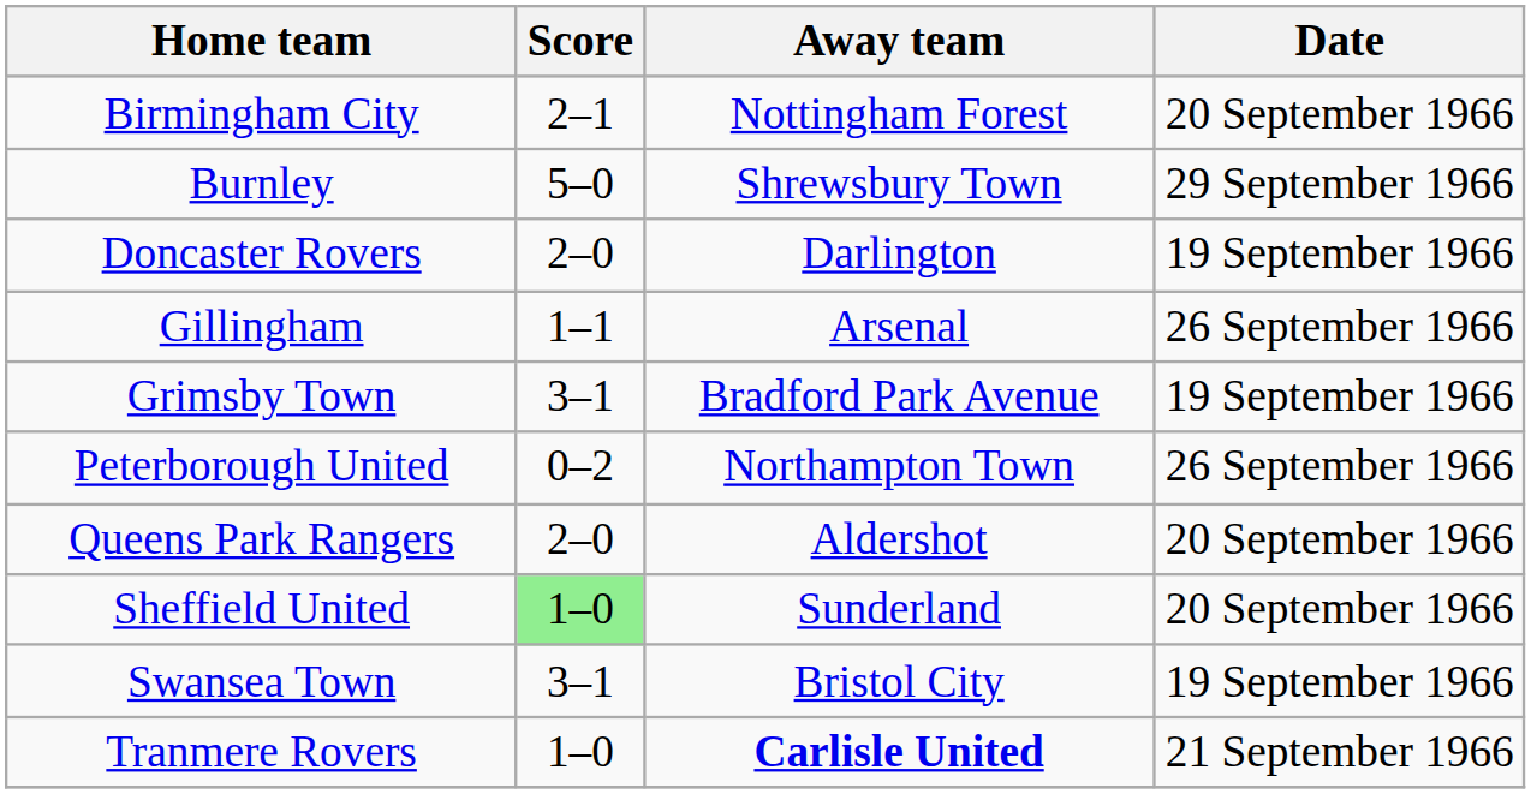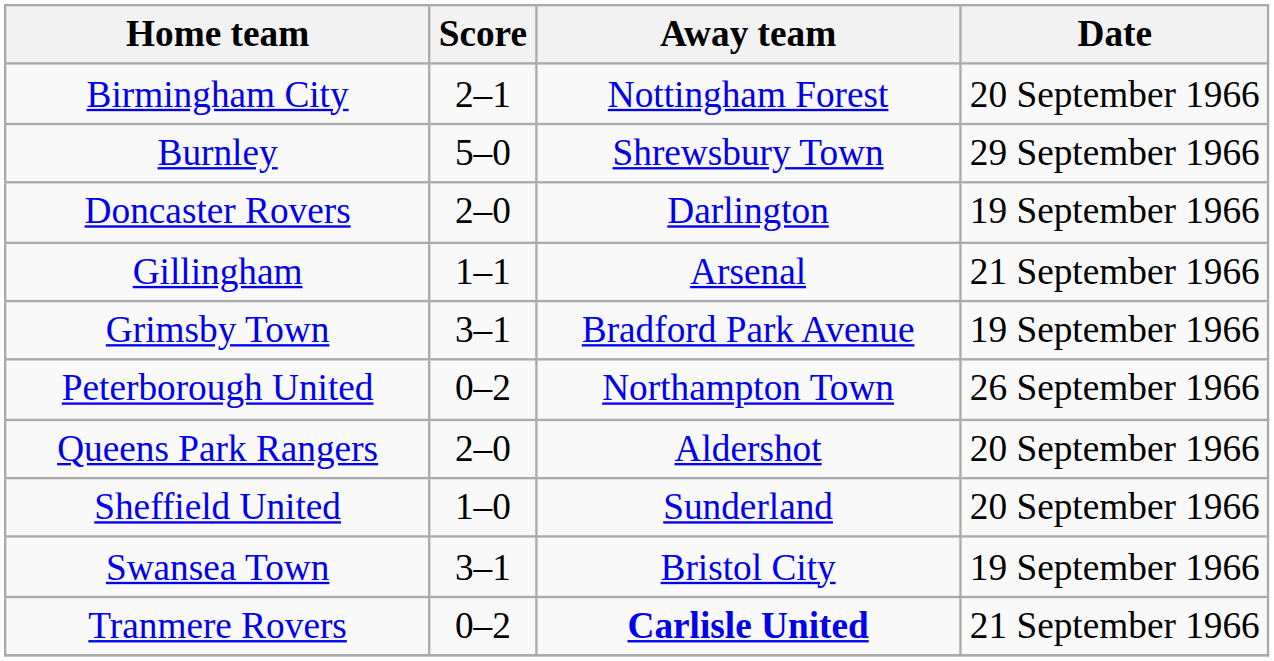 <table class="wikitable" style="text-align:center;">
 <tr>
 <th width=175>Home team</th>
 <th width=20>Score</th>
 <th width=175>Away team</th>
 <th width=125>Date</th>
 </tr>
 <tr>
 <td><a href='#'>Birmingham City</a></td>
 <td>2–1</td>
 <td><a href='#'>Nottingham Forest</a></td>
 <td>20 September 1966</td>
 </tr>
 <tr>
 <td><a href='#'>Burnley</a></td>
 <td>5–0</td>
 <td><a href='#'>Shrewsbury Town</a></td>
 <td>29 September 1966</td>
 </tr>
 <tr>
 <td><a href='#'>Doncaster Rovers</a></td>
 <td>2–0</td>
 <td><a href='#'>Darlington</a></td>
 <td>19 September 1966</td>
 </tr>
 <tr>
 <td><a href='#'>Gillingham</a></td>
 <td>1–1</td>
 <td><a href='#'>Arsenal</a></td>
-<td>26 September 1966</td>
+<td>21 September 1966</td>
 </tr>
 <tr>
 <td><a href='#'>Grimsby Town</a></td>
 <td>3–1</td>
 <td><a href='#'>Bradford Park Avenue</a></td>
 <td>19 September 1966</td>
 </tr>
 <tr>
 <td><a href='#'>Peterborough United</a></td>
 <td>0–2</td>
 <td><a href='#'>Northampton Town</a></td>
 <td>26 September 1966</td>
 </tr>
 <tr>
 <td><a href='#'>Queens Park Rangers</a></td>
 <td>2–0</td>
 <td><a href='#'>Aldershot</a></td>
 <td>20 September 1966</td>
 </tr>
 <tr>
 <td><a href='#'>Sheffield United</a></td>
-<td style="background: lightgreen;">1–0</td>
+<td>1–0</td>
 <td><a href='#'>Sunderland</a></td>
 <td>20 September 1966</td>
 </tr>
 <tr>
 <td><a href='#'>Swansea Town</a></td>
 <td>3–1</td>
 <td><a href='#'>Bristol City</a></td>
 <td>19 September 1966</td>
 </tr>
 <tr>
 <td><a href='#'>Tranmere Rovers</a></td>
-<td>1–0</td>
+<td>0–2</td>
 <td><strong><a href='#'>Carlisle United</a></strong></td>
 <td>21 September 1966</td>
 </tr>
 <tr>
 </tr>
 </table>
